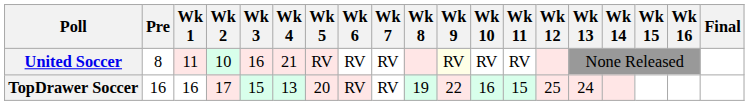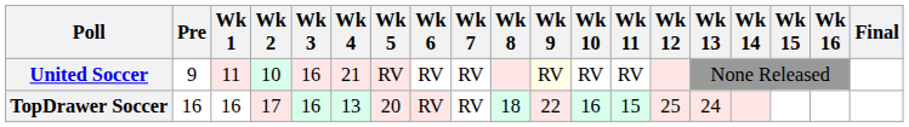 <table class="wikitable" style="white-space:nowrap;text-align:center;">
 <tr>
 <th>Poll</th>
 <th>Pre</th>
 <th>Wk<br>1</th>
 <th>Wk<br>2</th>
 <th>Wk<br>3</th>
 <th>Wk<br>4</th>
 <th>Wk<br>5</th>
 <th>Wk<br>6</th>
 <th>Wk<br>7</th>
 <th>Wk<br>8</th>
 <th>Wk<br>9</th>
 <th>Wk<br>10</th>
 <th>Wk<br>11</th>
 <th>Wk<br>12</th>
 <th>Wk<br>13</th>
 <th>Wk<br>14</th>
 <th>Wk<br>15</th>
 <th>Wk<br>16</th>
 <th>Final<br></th>
 </tr>
 <tr>
 <th><a href='#'>United Soccer</a></th>
-<td style="background:#FFFFFF;">8</td>
+<td style="background:#FFFFFF;">9</td>
 <td style="background:#FFE6E6;">11</td>
 <td style="background:#D8FFEB;">10</td>
 <td style="background:#FFE6E6;">16</td>
 <td style="background:#FFE6E6;">21</td>
 <td style="background:#FFE6E6;">RV</td>
 <td style="background:#FFFFFF;">RV</td>
 <td style="background:#FFFFFF;">RV</td>
 <td style="background:#FFE6E6;"></td>
 <td style="background:#FFFFE6;">RV</td>
 <td style="background:#FFFFFF;">RV</td>
 <td style="background:#FFFFFF;">RV</td>
 <td style="background:#FFE6E6;"></td>
 <td colspan=4 style="background:#999;">None Released</td>
 <td style="background:#FFFFFF;"></td>
 </tr>
 <tr>
 <th>TopDrawer Soccer </th>
 <td style="background:#FFFFFF;">16</td>
 <td style="background:#FFFFFF;">16</td>
 <td style="background:#FFE6E6;">17</td>
-<td style="background:#D8FFEB;">15</td>
+<td style="background:#D8FFEB;">16</td>
 <td style="background:#D8FFEB;">13</td>
 <td style="background:#FFE6E6;">20</td>
 <td style="background:#FFE6E6;">RV</td>
 <td style="background:#FFFFFF;">RV</td>
-<td style="background:#D8FFEB;">19</td>
+<td style="background:#D8FFEB;">18</td>
 <td style="background:#FFE6E6;">22</td>
 <td style="background:#D8FFEB;">16</td>
 <td style="background:#D8FFEB;">15</td>
 <td style="background:#FFE6E6;">25</td>
 <td style="background:#FFE6E6;">24</td>
 <td style="background:#FFE6E6;"></td>
 <td style="background:#FFFFFF;"></td>
 <td style="background:#FFFFFF;"></td>
 <td style="background:#FFFFFF;"></td>
 </tr>
 </table>
